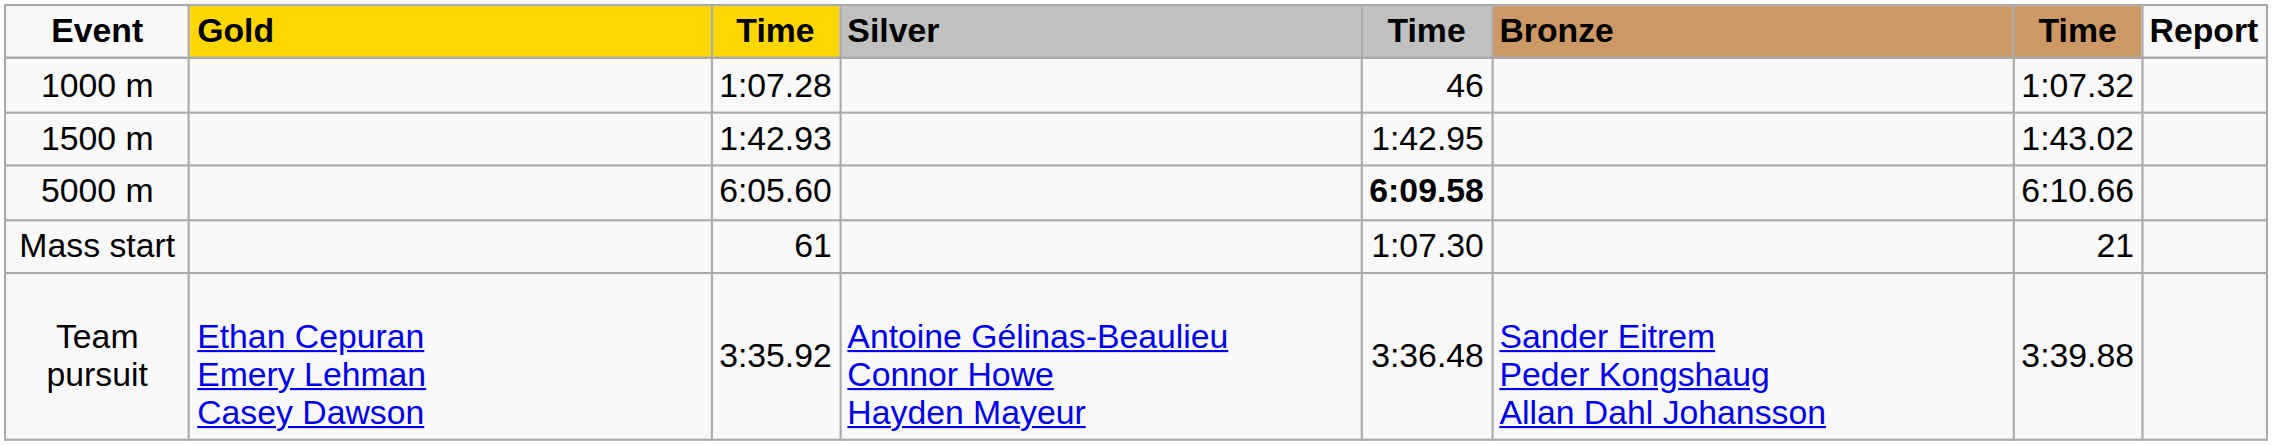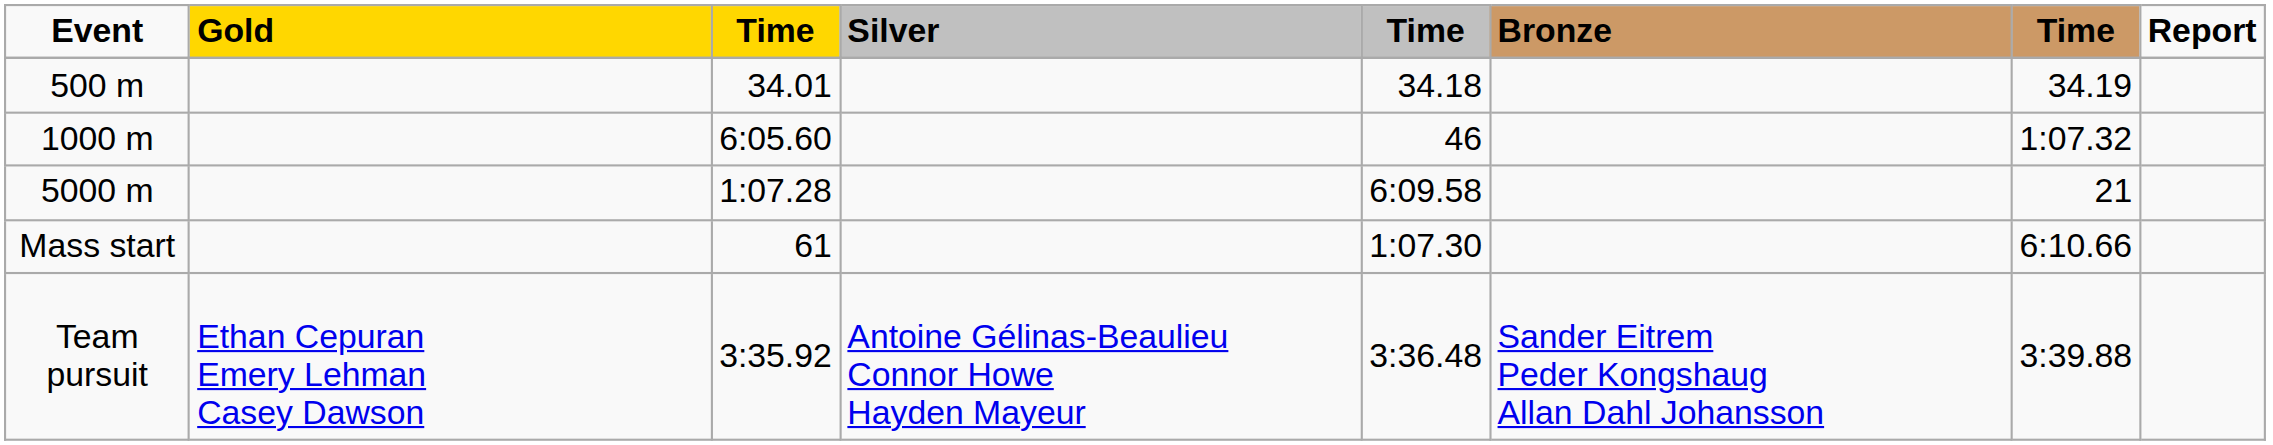 <table class="wikitable">
 <tr>
 <td width="80" align="center"><strong>Event</strong></td>
 <td width="240" bgcolor="gold"><strong>Gold</strong></td>
 <td width="50" bgcolor="gold" align="center"><strong>Time</strong></td>
 <td width="240" bgcolor="silver"><strong>Silver</strong></td>
 <td width="50" bgcolor="silver" align="center"><strong>Time</strong></td>
 <td width="240" bgcolor="#CC9966"><strong>Bronze</strong></td>
 <td width="50" bgcolor="#CC9966" align="center"><strong>Time</strong></td>
 <td width="50" align="center"><strong>Report</strong></td>
 </tr>
 <tr bgcolor="#cccccc">
 </tr>
 <tr>
+<td align="center">500 m</td>
+<td></td>
+<td align="right">34.01</td>
+<td></td>
+<td align="right">34.18</td>
+<td></td>
+<td align="right">34.19</td>
+<td align="center"></td>
+</tr>
+<tr>
 <td align="center">1000 m</td>
 <td></td>
-<td align="right">1:07.28</td>
+<td align="right">6:05.60</td>
 <td></td>
 <td align="right">46</td>
 <td></td>
 <td align="right">1:07.32</td>
 <td align="center"></td>
 </tr>
 <tr>
-<td align="center">1500 m</td>
-<td></td>
-<td align="right">1:42.93</td>
-<td></td>
-<td align="right">1:42.95</td>
-<td></td>
-<td align="right">1:43.02</td>
-<td align="center"></td>
-</tr>
-<tr>
 <td align="center">5000 m</td>
 <td></td>
-<td align="right">6:05.60</td>
+<td align="right">1:07.28</td>
 <td></td>
-<td align="right"><strong>6:09.58</strong></td>
+<td align="right">6:09.58</td>
 <td></td>
-<td align="right">6:10.66</td>
+<td align="right">21</td>
 <td align="center"></td>
 </tr>
 <tr>
 <td align="center">Mass start</td>
 <td></td>
 <td align="right">61</td>
 <td></td>
 <td align="right">1:07.30</td>
 <td></td>
-<td align="right">21</td>
+<td align="right">6:10.66</td>
 <td align="center"></td>
 </tr>
 <tr>
 <td align="center">Team pursuit</td>
 <td><br><a href='#'>Ethan Cepuran</a><br><a href='#'>Emery Lehman</a><br><a href='#'>Casey Dawson</a></td>
 <td align="right">3:35.92</td>
 <td><br><a href='#'>Antoine Gélinas-Beaulieu</a><br><a href='#'>Connor Howe</a><br><a href='#'>Hayden Mayeur</a></td>
 <td align="right">3:36.48</td>
 <td><br><a href='#'>Sander Eitrem</a><br><a href='#'>Peder Kongshaug</a><br><a href='#'>Allan Dahl Johansson</a></td>
 <td align="right">3:39.88</td>
 <td align="center"></td>
 </tr>
 </table>
